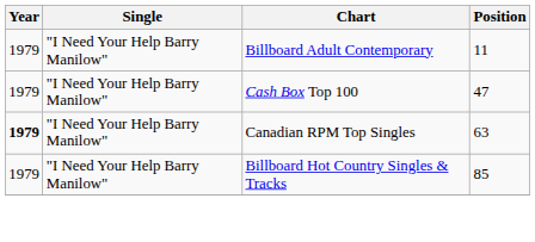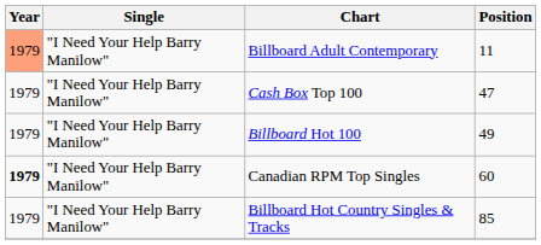 <table class=wikitable width="550px">
 <tr>
 <th align="left">Year</th>
 <th align="left">Single</th>
 <th align="left">Chart</th>
 <th align="left">Position</th>
 </tr>
 <tr>
-<td align="left">1979</td>
+<td align="left" style="background: lightsalmon;">1979</td>
 <td align="left">"I Need Your Help Barry Manilow"</td>
 <td align="left"><a href='#'>Billboard Adult Contemporary</a></td>
 <td align="left">11</td>
 </tr>
 <tr>
 <td align="left">1979</td>
 <td align="left">"I Need Your Help Barry Manilow"</td>
 <td align="left"><a href='#'><em>Cash Box</em></a> Top 100</td>
 <td align="left">47</td>
 </tr>
 <tr>
+<td align="left">1979</td>
+<td align="left">"I Need Your Help Barry Manilow"</td>
+<td align="left"><a href='#'><em>Billboard</em> Hot 100</a></td>
+<td align="left">49</td>
+</tr>
+<tr>
 <td align="left"><strong>1979</strong></td>
 <td align="left">"I Need Your Help Barry Manilow"</td>
 <td align="left">Canadian RPM Top Singles</td>
-<td align="left">63</td>
+<td align="left">60</td>
 </tr>
 <tr>
 <td align="left">1979</td>
 <td align="left">"I Need Your Help Barry Manilow"</td>
 <td align="left"><a href='#'>Billboard Hot Country Singles & Tracks</a></td>
 <td align="left">85</td>
 </tr>
 <tr>
 </tr>
 </table>
